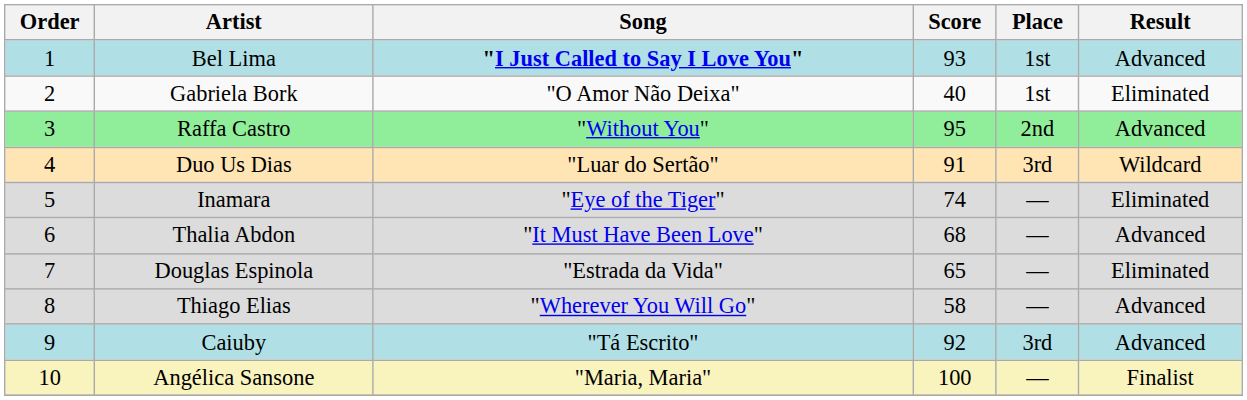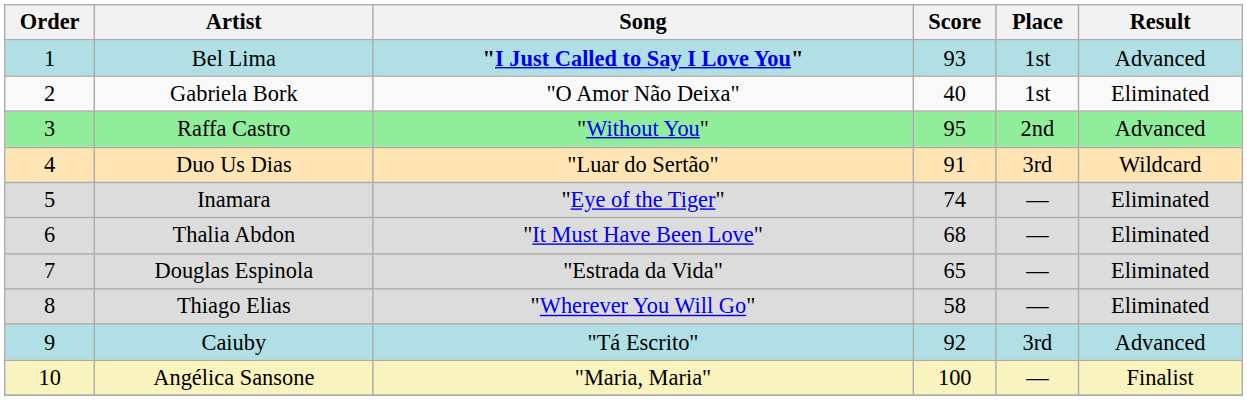 <table class="wikitable" style="text-align:center; width:70%;">
 <tr>
 <th scope="col" width="05%">Order</th>
 <th scope="col" width="17%">Artist</th>
 <th scope="col" width="33%">Song</th>
 <th scope="col" width="05%">Score</th>
 <th scope="col" width="05%">Place</th>
 <th scope="col" width="10%">Result</th>
 </tr>
 <tr bgcolor=B0E0E6>
 <td>1</td>
 <td>Bel Lima</td>
 <td><strong>"<a href='#'>I Just Called to Say I Love You</a>"</strong></td>
 <td>93</td>
 <td>1st</td>
 <td>Advanced</td>
 </tr>
 <tr>
 <td>2</td>
 <td>Gabriela Bork</td>
 <td>"O Amor Não Deixa"</td>
 <td>40</td>
 <td>1st</td>
 <td>Eliminated</td>
 </tr>
 <tr bgcolor=90EE9B>
 <td>3</td>
 <td>Raffa Castro</td>
 <td>"<a href='#'>Without You</a>"</td>
 <td>95</td>
 <td>2nd</td>
 <td>Advanced</td>
 </tr>
 <tr bgcolor=FFE5B4>
 <td>4</td>
 <td>Duo Us Dias</td>
 <td>"Luar do Sertão"</td>
 <td>91</td>
 <td>3rd</td>
 <td>Wildcard</td>
 </tr>
 <tr bgcolor=DCDCDC>
 <td>5</td>
 <td>Inamara</td>
 <td>"<a href='#'>Eye of the Tiger</a>"</td>
 <td>74</td>
 <td>—</td>
 <td>Eliminated</td>
 </tr>
 <tr bgcolor=DCDCDC>
 <td>6</td>
 <td>Thalia Abdon</td>
 <td>"<a href='#'>It Must Have Been Love</a>"</td>
 <td>68</td>
 <td>—</td>
-<td>Advanced</td>
+<td>Eliminated</td>
 </tr>
 <tr bgcolor=DCDCDC>
 <td>7</td>
 <td>Douglas Espinola</td>
 <td>"Estrada da Vida"</td>
 <td>65</td>
 <td>—</td>
 <td>Eliminated</td>
 </tr>
 <tr bgcolor=DCDCDC>
 <td>8</td>
 <td>Thiago Elias</td>
 <td>"<a href='#'>Wherever You Will Go</a>"</td>
 <td>58</td>
 <td>—</td>
-<td>Advanced</td>
+<td>Eliminated</td>
 </tr>
 <tr bgcolor=B0E0E6>
 <td>9</td>
 <td>Caiuby</td>
 <td>"Tá Escrito"</td>
 <td>92</td>
 <td>3rd</td>
 <td>Advanced</td>
 </tr>
 <tr bgcolor=F9F3BD>
 <td>10</td>
 <td>Angélica Sansone</td>
 <td>"Maria, Maria"</td>
 <td>100</td>
 <td>—</td>
 <td>Finalist</td>
 </tr>
 <tr>
 </tr>
 </table>
